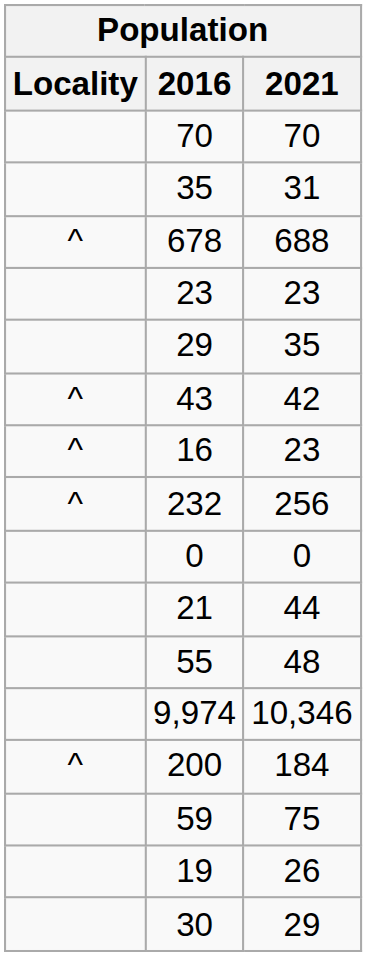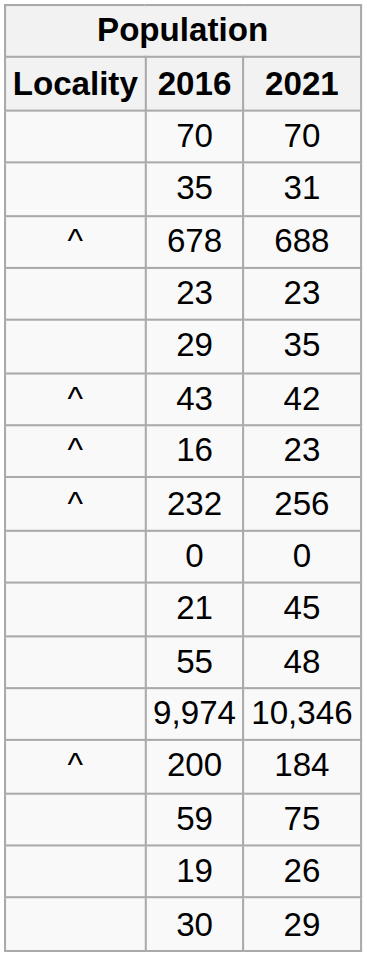 <table class="wikitable" style="text-align:center;">
 <tr>
 <th colspan="3" style="text-align:center;  font-weight:bold">Population</th>
 </tr>
 <tr>
 <th style="text-align:center; background:  font-weight:bold">Locality</th>
 <th style="text-align:center; background:  font-weight:bold"><strong>2016</strong></th>
 <th style="text-align:center; background:  font-weight:bold"><strong>2021</strong></th>
 </tr>
 <tr>
 <td></td>
 <td>70</td>
 <td>70</td>
 </tr>
 <tr>
 <td></td>
 <td>35</td>
 <td>31</td>
 </tr>
 <tr>
 <td>^</td>
 <td>678</td>
 <td>688</td>
 </tr>
 <tr>
 <td></td>
 <td>23</td>
 <td>23</td>
 </tr>
 <tr>
 <td></td>
 <td>29</td>
 <td>35</td>
 </tr>
 <tr>
 <td>^</td>
 <td>43</td>
 <td>42</td>
 </tr>
 <tr>
 <td>^</td>
 <td>16</td>
 <td>23</td>
 </tr>
 <tr>
 <td>^</td>
 <td>232</td>
 <td>256</td>
 </tr>
 <tr>
 <td></td>
 <td>0</td>
 <td>0</td>
 </tr>
 <tr>
 <td></td>
 <td>21</td>
-<td>44</td>
+<td>45</td>
 </tr>
 <tr>
 <td></td>
 <td>55</td>
 <td>48</td>
 </tr>
 <tr>
 <td></td>
 <td>9,974</td>
 <td>10,346</td>
 </tr>
 <tr>
 <td>^</td>
 <td>200</td>
 <td>184</td>
 </tr>
 <tr>
 <td></td>
 <td>59</td>
 <td>75</td>
 </tr>
 <tr>
 <td></td>
 <td>19</td>
 <td>26</td>
 </tr>
 <tr>
 <td></td>
 <td>30</td>
 <td>29</td>
 </tr>
 </table>
